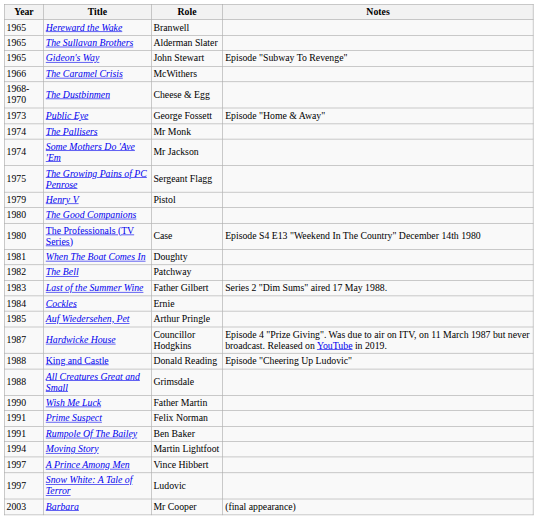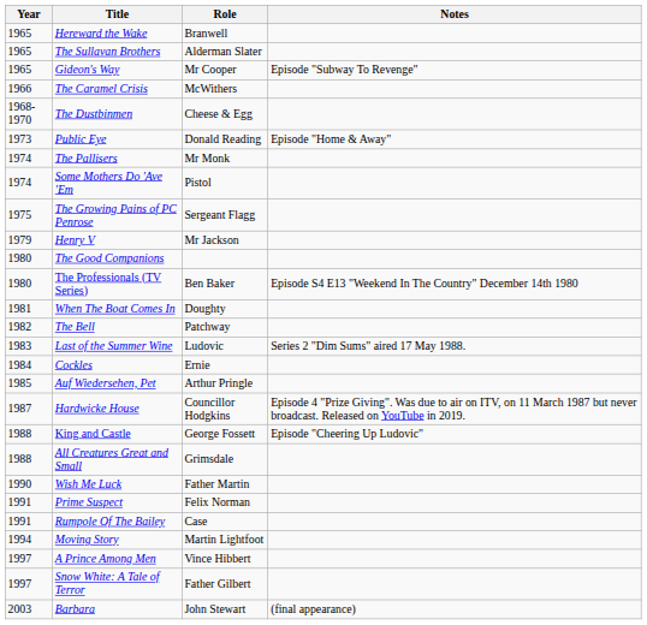 <table class="wikitable">
 <tr>
 <th>Year</th>
 <th>Title</th>
 <th>Role</th>
 <th>Notes</th>
 </tr>
 <tr>
 <td>1965</td>
 <td><em><a href='#'>Hereward the Wake</a></em></td>
 <td>Branwell</td>
 <td></td>
 </tr>
 <tr>
 <td>1965</td>
 <td><em><a href='#'>The Sullavan Brothers</a></em></td>
 <td>Alderman Slater</td>
 <td></td>
 </tr>
 <tr>
 <td>1965</td>
 <td><em><a href='#'>Gideon's Way</a></em></td>
-<td>John Stewart</td>
+<td>Mr Cooper</td>
 <td>Episode "Subway To Revenge"</td>
 </tr>
 <tr>
 <td>1966</td>
 <td><em><a href='#'>The Caramel Crisis</a></em></td>
 <td>McWithers</td>
 <td></td>
 </tr>
 <tr>
 <td>1968-1970</td>
 <td><em><a href='#'>The Dustbinmen</a></em></td>
 <td>Cheese & Egg</td>
 <td></td>
 </tr>
 <tr>
 <td>1973</td>
 <td><em><a href='#'>Public Eye</a></em></td>
-<td>George Fossett</td>
+<td>Donald Reading</td>
 <td>Episode "Home & Away"</td>
 </tr>
 <tr>
 <td>1974</td>
 <td><em><a href='#'>The Pallisers</a></em></td>
 <td>Mr Monk</td>
 <td></td>
 </tr>
 <tr>
 <td>1974</td>
 <td><em><a href='#'>Some Mothers Do 'Ave 'Em</a></em></td>
-<td>Mr Jackson</td>
+<td>Pistol</td>
 <td></td>
 </tr>
 <tr>
 <td>1975</td>
 <td><em><a href='#'>The Growing Pains of PC Penrose</a></em></td>
 <td>Sergeant Flagg</td>
 <td></td>
 </tr>
 <tr>
 <td>1979</td>
 <td><em><a href='#'>Henry V</a></em></td>
-<td>Pistol</td>
+<td>Mr Jackson</td>
 <td></td>
 </tr>
 <tr>
 <td>1980</td>
 <td><em><a href='#'>The Good Companions</a></em></td>
 <td></td>
 <td></td>
 </tr>
 <tr>
 <td>1980</td>
 <td><a href='#'>The Professionals (TV Series)</a></td>
-<td>Case</td>
+<td>Ben Baker</td>
 <td>Episode S4 E13 "Weekend In The Country" December 14th 1980</td>
 </tr>
 <tr>
 <td>1981</td>
 <td><em><a href='#'>When The Boat Comes In</a></em></td>
 <td>Doughty</td>
 <td></td>
 </tr>
 <tr>
 <td>1982</td>
 <td><em><a href='#'>The Bell</a></em></td>
 <td>Patchway</td>
 <td></td>
 </tr>
 <tr>
 <td>1983</td>
 <td><em><a href='#'>Last of the Summer Wine</a></em></td>
-<td>Father Gilbert</td>
+<td>Ludovic</td>
 <td>Series 2 "Dim Sums" aired 17 May 1988.</td>
 </tr>
 <tr>
 <td>1984</td>
 <td><em><a href='#'>Cockles</a></em></td>
 <td>Ernie</td>
 <td></td>
 </tr>
 <tr>
 <td>1985</td>
 <td><em><a href='#'>Auf Wiedersehen, Pet</a></em></td>
 <td>Arthur Pringle</td>
 <td></td>
 </tr>
 <tr>
 <td>1987</td>
 <td><em><a href='#'>Hardwicke House</a></em></td>
 <td>Councillor Hodgkins</td>
 <td>Episode 4 "Prize Giving". Was due to air on ITV, on 11 March 1987 but never broadcast. Released on <a href='#'>YouTube</a> in 2019.</td>
 </tr>
 <tr>
 <td>1988</td>
 <td><a href='#'>King and Castle</a></td>
-<td>Donald Reading</td>
+<td>George Fossett</td>
 <td>Episode "Cheering Up Ludovic"</td>
 </tr>
 <tr>
 <td>1988</td>
 <td><em><a href='#'>All Creatures Great and Small</a></em></td>
 <td>Grimsdale</td>
 <td></td>
 </tr>
 <tr>
 <td>1990</td>
 <td><em><a href='#'>Wish Me Luck</a></em></td>
 <td>Father Martin</td>
 <td></td>
 </tr>
 <tr>
 <td>1991</td>
 <td><em><a href='#'>Prime Suspect</a></em></td>
 <td>Felix Norman</td>
 <td></td>
 </tr>
 <tr>
 <td>1991</td>
 <td><em><a href='#'>Rumpole Of The Bailey</a></em></td>
-<td>Ben Baker</td>
+<td>Case</td>
 <td></td>
 </tr>
 <tr>
 <td>1994</td>
 <td><em><a href='#'>Moving Story</a></em></td>
 <td>Martin Lightfoot</td>
 <td></td>
 </tr>
 <tr>
 <td>1997</td>
 <td><em><a href='#'>A Prince Among Men</a></em></td>
 <td>Vince Hibbert</td>
 <td></td>
 </tr>
 <tr>
 <td>1997</td>
 <td><em><a href='#'>Snow White: A Tale of Terror</a></em></td>
-<td>Ludovic</td>
+<td>Father Gilbert</td>
 <td></td>
 </tr>
 <tr>
 <td>2003</td>
 <td><em><a href='#'>Barbara</a></em></td>
-<td>Mr Cooper</td>
+<td>John Stewart</td>
 <td>(final appearance)</td>
 </tr>
 </table>
